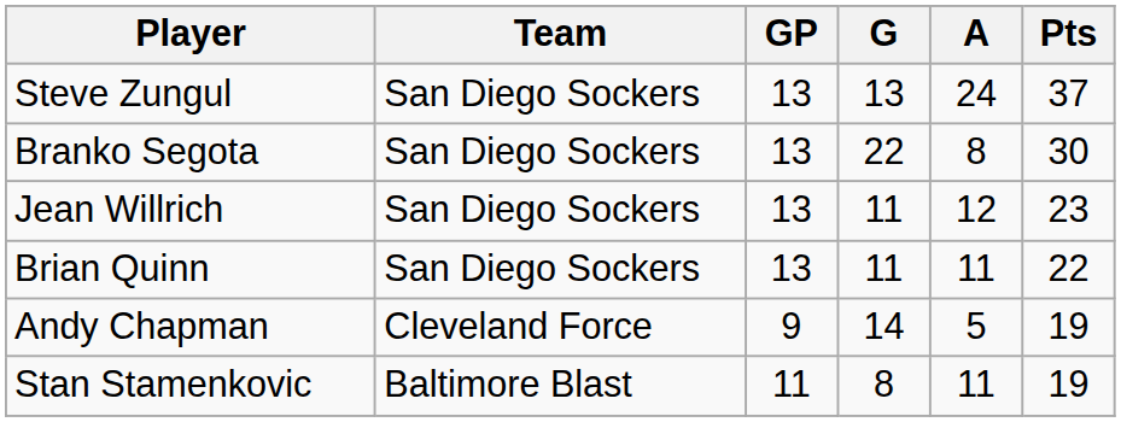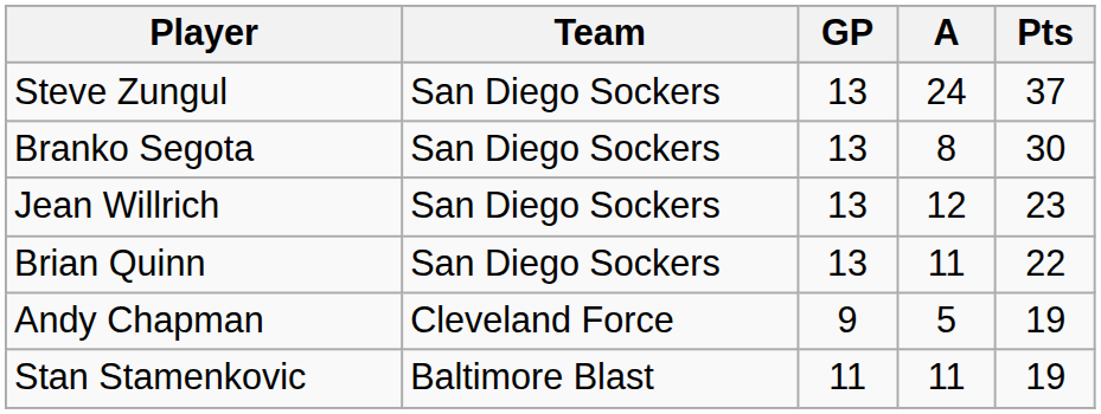 <table class="wikitable">
 <tr>
 <th width="30%">Player</th>
 <th width="30%">Team</th>
 <th width="7.5%">GP</th>
-<th width="7.5%">G</th>
 <th width="7.5%">A</th>
 <th width="7.5%">Pts</th>
 </tr>
 <tr align=center>
 <td align=left>Steve Zungul</td>
 <td align=left>San Diego Sockers</td>
-<td>13</td>
 <td>13</td>
 <td>24</td>
 <td>37</td>
 </tr>
 <tr align=center>
 <td align=left>Branko Segota</td>
 <td align=left>San Diego Sockers</td>
 <td>13</td>
-<td>22</td>
 <td>8</td>
 <td>30</td>
 </tr>
 <tr align=center>
 <td align=left>Jean Willrich</td>
 <td align=left>San Diego Sockers</td>
 <td>13</td>
-<td>11</td>
 <td>12</td>
 <td>23</td>
 </tr>
 <tr align=center>
 <td align=left>Brian Quinn</td>
 <td align=left>San Diego Sockers</td>
 <td>13</td>
 <td>11</td>
-<td>11</td>
 <td>22</td>
 </tr>
 <tr align=center>
 <td align=left>Andy Chapman</td>
 <td align=left>Cleveland Force</td>
 <td>9</td>
-<td>14</td>
 <td>5</td>
 <td>19</td>
 </tr>
 <tr align=center>
 <td align=left>Stan Stamenkovic</td>
 <td align=left>Baltimore Blast</td>
 <td>11</td>
-<td>8</td>
 <td>11</td>
 <td>19</td>
 </tr>
 </table>
